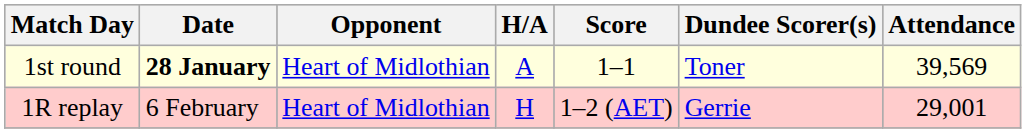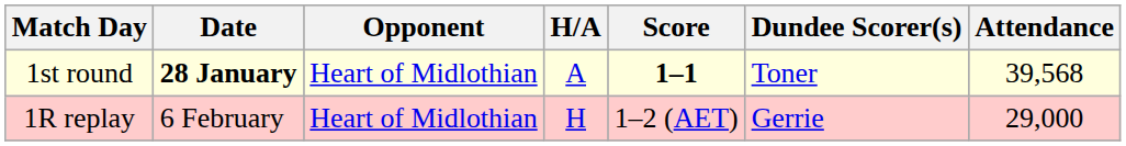 <table class="wikitable" style="text-align:center">
 <tr>
 <th>Match Day</th>
 <th>Date</th>
 <th>Opponent</th>
 <th>H/A</th>
 <th>Score</th>
 <th>Dundee Scorer(s)</th>
 <th>Attendance</th>
 </tr>
 <tr bgcolor="#FFFFDD">
 <td>1st round</td>
 <td align="left"><strong>28 January</strong></td>
 <td align="left"><a href='#'>Heart of Midlothian</a></td>
 <td><a href='#'>A</a></td>
-<td>1–1</td>
+<td><strong>1–1</strong></td>
 <td align="left"><a href='#'>Toner</a></td>
-<td>39,569</td>
+<td>39,568</td>
 </tr>
 <tr bgcolor="#FFCCCC">
 <td>1R replay</td>
 <td align="left">6 February</td>
 <td align="left"><a href='#'>Heart of Midlothian</a></td>
 <td><a href='#'>H</a></td>
 <td>1–2 (<a href='#'>AET</a>)</td>
 <td align="left"><a href='#'>Gerrie</a></td>
-<td>29,001</td>
+<td>29,000</td>
 </tr>
 </table>
